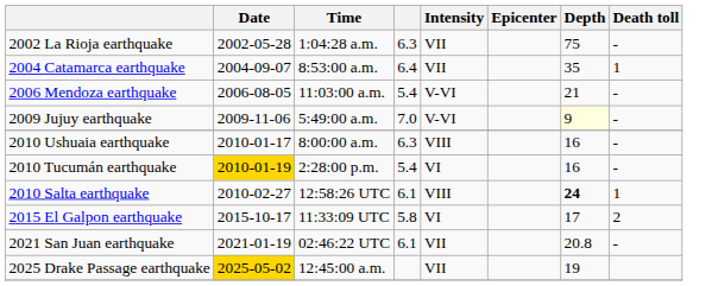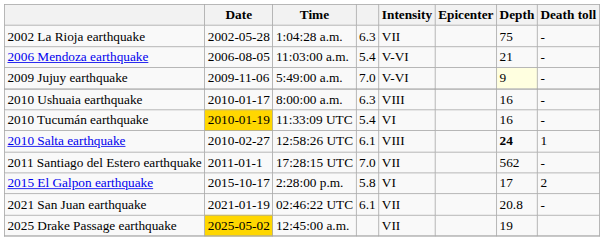 <table class="wikitable sortable">
 <tr>
 <th></th>
 <th>Date</th>
 <th>Time</th>
 <th></th>
 <th>Intensity</th>
 <th>Epicenter</th>
 <th>Depth</th>
 <th>Death toll</th>
 </tr>
 <tr>
 <td>2002 La Rioja earthquake</td>
 <td>2002-05-28</td>
 <td>1:04:28 a.m.</td>
 <td>6.3</td>
 <td>VII</td>
 <td></td>
 <td>75</td>
 <td>-<br></td>
-</tr>
-<tr>
-<td><a href='#'>2004 Catamarca earthquake</a></td>
-<td>2004-09-07</td>
-<td>8:53:00 a.m.</td>
-<td>6.4</td>
-<td>VII</td>
-<td></td>
-<td>35</td>
-<td>1<br></td>
 </tr>
 <tr>
 <td><a href='#'>2006 Mendoza earthquake</a></td>
 <td>2006-08-05</td>
 <td>11:03:00 a.m.</td>
 <td>5.4</td>
 <td>V-VI</td>
 <td></td>
 <td>21</td>
 <td>-<br></td>
 </tr>
 <tr>
 <td>2009 Jujuy earthquake</td>
 <td>2009-11-06</td>
 <td>5:49:00 a.m.</td>
 <td>7.0</td>
 <td>V-VI</td>
 <td></td>
 <td style="background: lightyellow;">9</td>
 <td>-<br></td>
 </tr>
 <tr>
 </tr>
 <tr>
 <td>2010 Ushuaia earthquake</td>
 <td>2010-01-17</td>
 <td>8:00:00 a.m.</td>
 <td>6.3</td>
 <td>VIII</td>
 <td></td>
 <td>16</td>
 <td>-<br></td>
 </tr>
 <tr>
 <td>2010 Tucumán earthquake</td>
 <td style="background: gold;">2010-01-19</td>
-<td>2:28:00 p.m.</td>
+<td>11:33:09 UTC</td>
 <td>5.4</td>
 <td>VI</td>
 <td></td>
 <td>16</td>
 <td>-</td>
 </tr>
 <tr>
 <td><a href='#'>2010 Salta earthquake</a></td>
 <td>2010-02-27</td>
 <td>12:58:26 UTC</td>
 <td>6.1</td>
 <td>VIII</td>
 <td></td>
 <td><strong>24</strong></td>
 <td>1</td>
 </tr>
 <tr>
+<td>2011 Santiago del Estero earthquake</td>
+<td>2011-01-1</td>
+<td>17:28:15 UTC</td>
+<td>7.0</td>
+<td>VII</td>
+<td></td>
+<td>562</td>
+<td>-</td>
+</tr>
+<tr>
 <td><a href='#'>2015 El Galpon earthquake</a></td>
 <td>2015-10-17</td>
-<td>11:33:09 UTC</td>
+<td>2:28:00 p.m.</td>
 <td>5.8</td>
 <td>VI</td>
 <td></td>
 <td>17</td>
 <td>2</td>
 </tr>
 <tr>
 <td>2021 San Juan earthquake</td>
 <td>2021-01-19</td>
 <td>02:46:22 UTC</td>
 <td>6.1</td>
 <td>VII</td>
 <td></td>
 <td>20.8</td>
 <td>-</td>
 </tr>
 <tr>
 <td>2025 Drake Passage earthquake</td>
 <td style="background: gold;">2025-05-02</td>
 <td>12:45:00 a.m.</td>
 <td></td>
 <td>VII</td>
 <td></td>
 <td>19</td>
 <td></td>
 </tr>
 <tr>
 </tr>
 </table>
